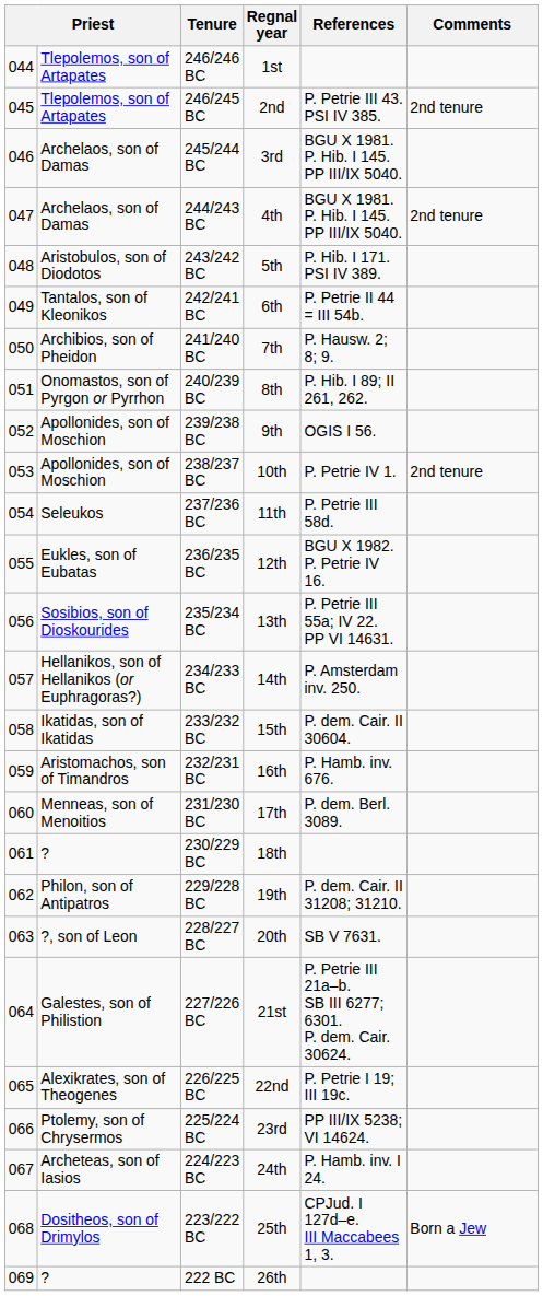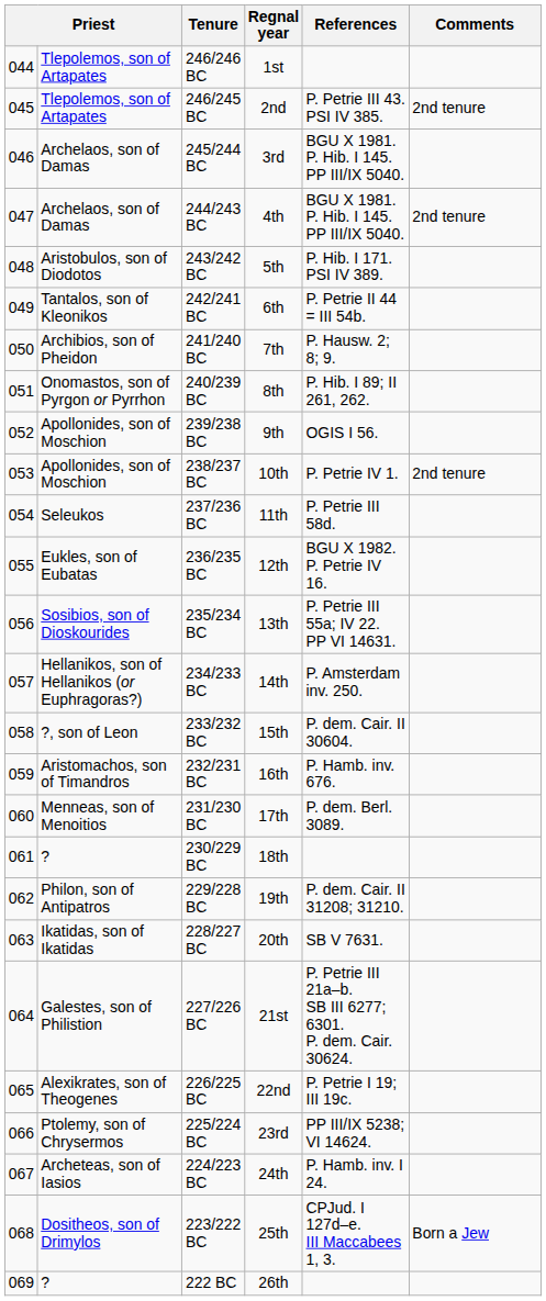 <table class="wikitable" style="width:90%;">
 <tr style="background-color:#f9f9f9;">
 <th bgcolor="#FFDEAD" style="width:30%;" colspan="2"><strong>Priest</strong></th>
 <th bgcolor="#FFDEAD" style="width:10%;">Tenure</th>
 <th bgcolor="#FFDEAD" style="width:5%;">Regnal year</th>
 <th bgcolor="#FFDEAD" style="width:20%;">References</th>
 <th bgcolor="#FFDEAD" style="width:25%;">Comments</th>
 </tr>
 <tr>
 <td align="center">044</td>
 <td><a href='#'>Tlepolemos, son of Artapates</a></td>
 <td>246/246 BC</td>
 <td align="center">1st</td>
 <td></td>
 <td></td>
 </tr>
 <tr>
 <td align="center">045</td>
 <td><a href='#'>Tlepolemos, son of Artapates</a></td>
 <td>246/245 BC</td>
 <td align="center">2nd</td>
 <td>P. Petrie III 43.<br>PSI IV 385.</td>
 <td>2nd tenure</td>
 </tr>
 <tr>
 <td align="center">046</td>
 <td>Archelaos, son of Damas</td>
 <td>245/244 BC</td>
 <td align="center">3rd</td>
 <td>BGU X 1981.<br>P. Hib. I 145.<br>PP III/IX 5040.</td>
 <td></td>
 </tr>
 <tr>
 <td align="center">047</td>
 <td>Archelaos, son of Damas</td>
 <td>244/243 BC</td>
 <td align="center">4th</td>
 <td>BGU X 1981.<br>P. Hib. I 145.<br>PP III/IX 5040.</td>
 <td>2nd tenure</td>
 </tr>
 <tr>
 <td align="center">048</td>
 <td>Aristobulos, son of Diodotos</td>
 <td>243/242 BC</td>
 <td align="center">5th</td>
 <td>P. Hib. I 171.<br>PSI IV 389.</td>
 <td></td>
 </tr>
 <tr>
 <td align="center">049</td>
 <td>Tantalos, son of Kleonikos</td>
 <td>242/241 BC</td>
 <td align="center">6th</td>
 <td>P. Petrie II 44 = III 54b.</td>
 <td></td>
 </tr>
 <tr>
 <td align="center">050</td>
 <td>Archibios, son of Pheidon</td>
 <td>241/240 BC</td>
 <td align="center">7th</td>
 <td>P. Hausw. 2; 8; 9.</td>
 <td></td>
 </tr>
 <tr>
 <td align="center">051</td>
 <td>Onomastos, son of Pyrgon <em>or</em> Pyrrhon</td>
 <td>240/239 BC</td>
 <td align="center">8th</td>
 <td>P. Hib. I 89; II 261, 262.</td>
 <td></td>
 </tr>
 <tr>
 <td align="center">052</td>
 <td>Apollonides, son of Moschion</td>
 <td>239/238 BC</td>
 <td align="center">9th</td>
 <td>OGIS I 56.</td>
 <td></td>
 </tr>
 <tr>
 <td align="center">053</td>
 <td>Apollonides, son of Moschion</td>
 <td>238/237 BC</td>
 <td align="center">10th</td>
 <td>P. Petrie IV 1.</td>
 <td>2nd tenure</td>
 </tr>
 <tr>
 <td align="center">054</td>
 <td>Seleukos</td>
 <td>237/236 BC</td>
 <td align="center">11th</td>
 <td>P. Petrie III 58d.</td>
 <td></td>
 </tr>
 <tr>
 <td align="center">055</td>
 <td>Eukles, son of Eubatas</td>
 <td>236/235 BC</td>
 <td align="center">12th</td>
 <td>BGU X 1982.<br>P. Petrie IV 16.</td>
 <td></td>
 </tr>
 <tr>
 <td align="center">056</td>
 <td><a href='#'>Sosibios, son of Dioskourides</a></td>
 <td>235/234 BC</td>
 <td align="center">13th</td>
 <td>P. Petrie III 55a; IV 22.<br>PP VI 14631.</td>
 <td></td>
 </tr>
 <tr>
 <td align="center">057</td>
 <td>Hellanikos, son of Hellanikos (<em>or</em> Euphragoras?)</td>
 <td>234/233 BC</td>
 <td align="center">14th</td>
 <td>P. Amsterdam inv. 250.</td>
 <td></td>
 </tr>
 <tr>
 <td align="center">058</td>
-<td>Ikatidas, son of Ikatidas</td>
+<td>?, son of Leon</td>
 <td>233/232 BC</td>
 <td align="center">15th</td>
 <td>P. dem. Cair. II 30604.</td>
 <td></td>
 </tr>
 <tr>
 <td align="center">059</td>
 <td>Aristomachos, son of Timandros</td>
 <td>232/231 BC</td>
 <td align="center">16th</td>
 <td>P. Hamb. inv. 676.</td>
 <td></td>
 </tr>
 <tr>
 <td align="center">060</td>
 <td>Menneas, son of Menoitios</td>
 <td>231/230 BC</td>
 <td align="center">17th</td>
 <td>P. dem. Berl. 3089.</td>
 <td></td>
 </tr>
 <tr>
 <td align="center">061</td>
 <td>?</td>
 <td>230/229 BC</td>
 <td align="center">18th</td>
 <td></td>
 <td></td>
 </tr>
 <tr>
 <td align="center">062</td>
 <td>Philon, son of Antipatros</td>
 <td>229/228 BC</td>
 <td align="center">19th</td>
 <td>P. dem. Cair. II 31208; 31210.</td>
 <td></td>
 </tr>
 <tr>
 <td align="center">063</td>
-<td>?, son of Leon</td>
+<td>Ikatidas, son of Ikatidas</td>
 <td>228/227 BC</td>
 <td align="center">20th</td>
 <td>SB V 7631.</td>
 <td></td>
 </tr>
 <tr>
 <td align="center">064</td>
 <td>Galestes, son of Philistion</td>
 <td>227/226 BC</td>
 <td align="center">21st</td>
 <td>P. Petrie III 21a–b.<br>SB III 6277; 6301.<br>P. dem. Cair. 30624.</td>
 <td></td>
 </tr>
 <tr>
 <td align="center">065</td>
 <td>Alexikrates, son of Theogenes</td>
 <td>226/225 BC</td>
 <td align="center">22nd</td>
 <td>P. Petrie I 19; III 19c.</td>
 <td></td>
 </tr>
 <tr>
 <td align="center">066</td>
 <td>Ptolemy, son of Chrysermos</td>
 <td>225/224 BC</td>
 <td align="center">23rd</td>
 <td>PP III/IX 5238; VI 14624.</td>
 <td></td>
 </tr>
 <tr>
 <td align="center">067</td>
 <td>Archeteas, son of Iasios</td>
 <td>224/223 BC</td>
 <td align="center">24th</td>
 <td>P. Hamb. inv. I 24.</td>
 <td></td>
 </tr>
 <tr>
 <td align="center">068</td>
 <td><a href='#'>Dositheos, son of Drimylos</a></td>
 <td>223/222 BC</td>
 <td align="center">25th</td>
 <td>CPJud. I 127d–e.<br><a href='#'>III Maccabees</a> 1, 3.</td>
 <td>Born a <a href='#'>Jew</a></td>
 </tr>
 <tr>
 <td align="center">069</td>
 <td>?</td>
 <td>222 BC</td>
 <td align="center">26th</td>
 <td></td>
 <td></td>
 </tr>
 </table>
